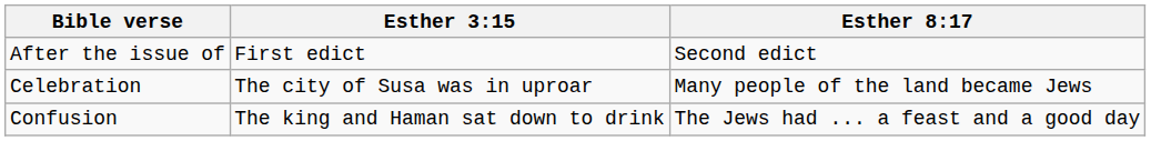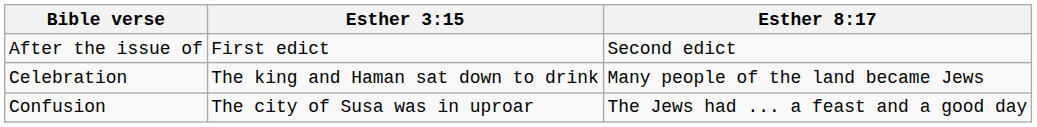 <table class="wikitable">
 <tr>
 <th>Bible verse</th>
 <th>Esther 3:15</th>
 <th>Esther 8:17</th>
 </tr>
 <tr>
 <td>After the issue of</td>
 <td>First edict</td>
 <td>Second edict</td>
 </tr>
 <tr>
 <td>Celebration</td>
-<td>The city of Susa was in uproar</td>
+<td>The king and Haman sat down to drink</td>
 <td>Many people of the land became Jews</td>
 </tr>
 <tr>
 <td>Confusion</td>
-<td>The king and Haman sat down to drink</td>
+<td>The city of Susa was in uproar</td>
 <td>The Jews had ... a feast and a good day</td>
 </tr>
 </table>
